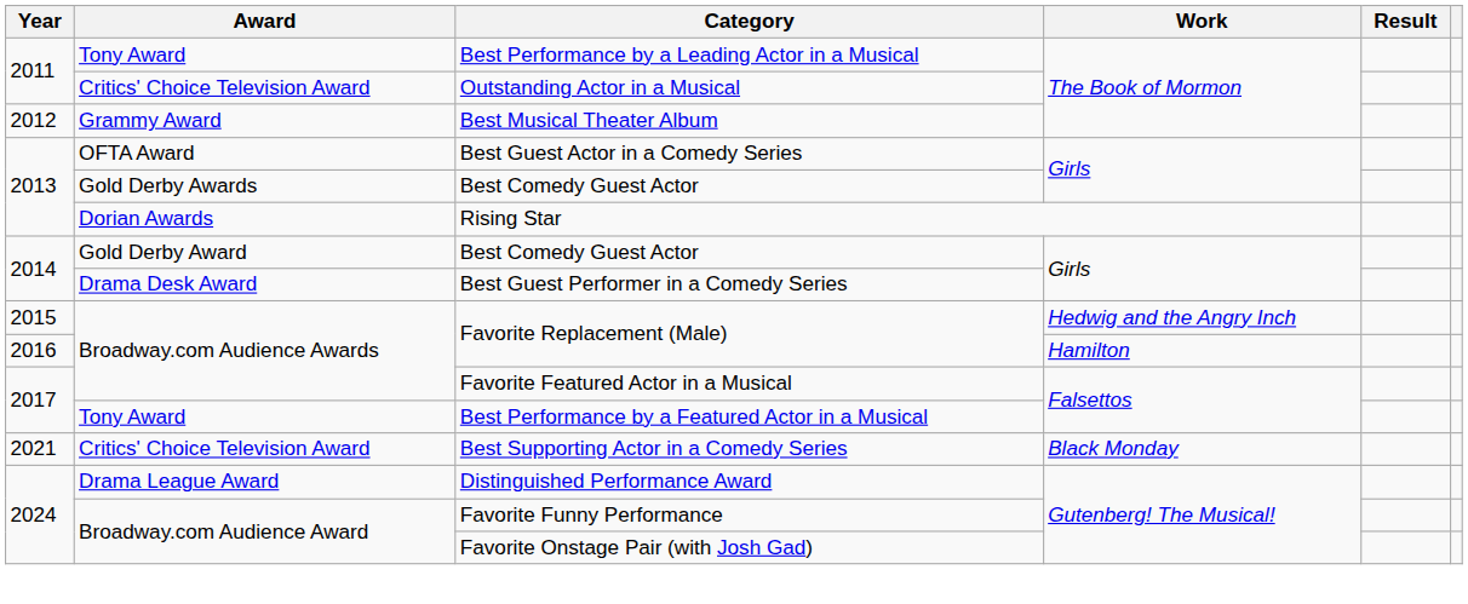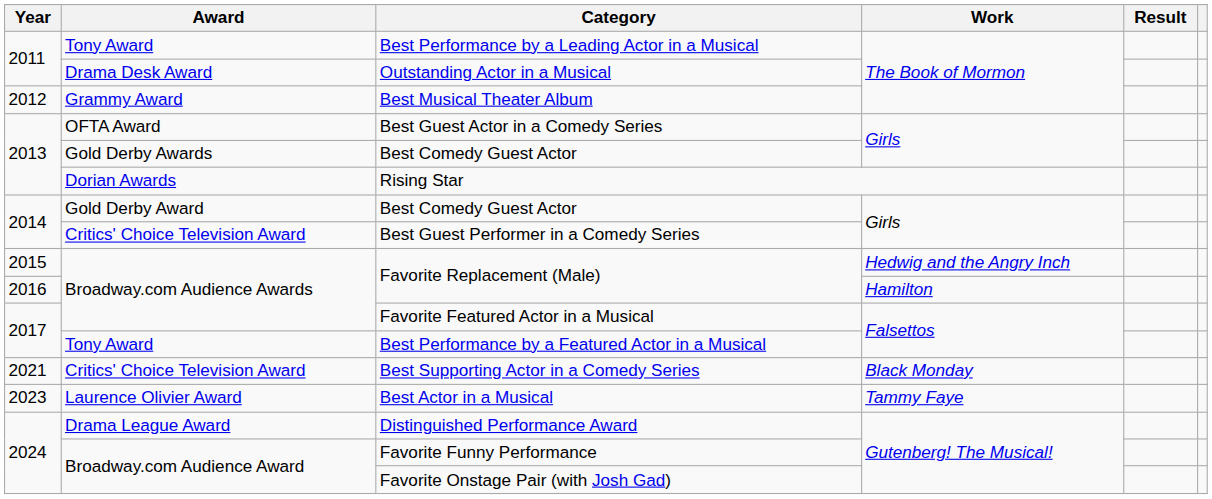 <table class="wikitable sortable" width="89%">
 <tr>
 <th class=unsortable>Year</th>
 <th>Award</th>
 <th>Category</th>
 <th>Work</th>
 <th>Result</th>
 <th class=unsortable></th>
 </tr>
 <tr>
 <td rowspan=2>2011</td>
 <td><a href='#'>Tony Award</a></td>
 <td><a href='#'>Best Performance by a Leading Actor in a Musical</a></td>
 <td rowspan="3"><em><a href='#'>The Book of Mormon</a></em></td>
 <td></td>
 <td></td>
 </tr>
 <tr>
-<td><a href='#'>Critics' Choice Television Award</a></td>
+<td><a href='#'>Drama Desk Award</a></td>
 <td><a href='#'>Outstanding Actor in a Musical</a></td>
 <td></td>
 <td></td>
 </tr>
 <tr>
 <td>2012</td>
 <td><a href='#'>Grammy Award</a></td>
 <td><a href='#'>Best Musical Theater Album</a></td>
 <td></td>
 <td></td>
 </tr>
 <tr>
 <td rowspan=3>2013</td>
 <td>OFTA Award</td>
 <td>Best Guest Actor in a Comedy Series</td>
 <td rowspan=2><em><a href='#'>Girls</a></em></td>
 <td></td>
 <td></td>
 </tr>
 <tr>
 <td>Gold Derby Awards</td>
 <td>Best Comedy Guest Actor</td>
 <td></td>
 <td></td>
 </tr>
 <tr>
 <td><a href='#'>Dorian Awards</a></td>
 <td colspan="2">Rising Star</td>
 <td></td>
 <td></td>
 </tr>
 <tr>
 <td rowspan=2>2014</td>
 <td>Gold Derby Award</td>
 <td>Best Comedy Guest Actor</td>
 <td rowspan=2><em>Girls</em></td>
 <td></td>
 <td></td>
 </tr>
 <tr>
-<td><a href='#'>Drama Desk Award</a></td>
+<td><a href='#'>Critics' Choice Television Award</a></td>
 <td>Best Guest Performer in a Comedy Series</td>
 <td></td>
 <td></td>
 </tr>
 <tr>
 <td>2015</td>
 <td rowspan="3">Broadway.com Audience Awards</td>
 <td rowspan="2">Favorite Replacement (Male)</td>
 <td><em><a href='#'>Hedwig and the Angry Inch</a></em></td>
 <td></td>
 <td></td>
 </tr>
 <tr>
 <td>2016</td>
 <td><em><a href='#'>Hamilton</a></em></td>
 <td></td>
 <td></td>
 </tr>
 <tr>
 <td rowspan="2">2017</td>
 <td>Favorite Featured Actor in a Musical</td>
 <td rowspan="2"><em><a href='#'>Falsettos</a></em></td>
 <td></td>
 <td></td>
 </tr>
 <tr>
 <td><a href='#'>Tony Award</a></td>
 <td><a href='#'>Best Performance by a Featured Actor in a Musical</a></td>
 <td></td>
 <td></td>
 </tr>
 <tr>
 <td>2021</td>
 <td><a href='#'>Critics' Choice Television Award</a></td>
 <td><a href='#'>Best Supporting Actor in a Comedy Series</a></td>
 <td><em><a href='#'>Black Monday</a></em></td>
 <td></td>
 <td></td>
 </tr>
 <tr>
+<td>2023</td>
+<td><a href='#'>Laurence Olivier Award</a></td>
+<td><a href='#'>Best Actor in a Musical</a></td>
+<td><em><a href='#'>Tammy Faye</a></em></td>
+<td></td>
+<td></td>
+</tr>
+<tr>
 <td rowspan="3">2024</td>
 <td><a href='#'>Drama League Award</a></td>
 <td><a href='#'>Distinguished Performance Award</a></td>
 <td rowspan="3"><em><a href='#'>Gutenberg! The Musical!</a></em></td>
 <td></td>
 <td></td>
 </tr>
 <tr>
 <td rowspan="2">Broadway.com Audience Award</td>
 <td>Favorite Funny Performance</td>
 <td></td>
 <td></td>
 </tr>
 <tr>
 <td>Favorite Onstage Pair (with <a href='#'>Josh Gad</a>)</td>
 <td></td>
 <td></td>
 </tr>
 </table>
